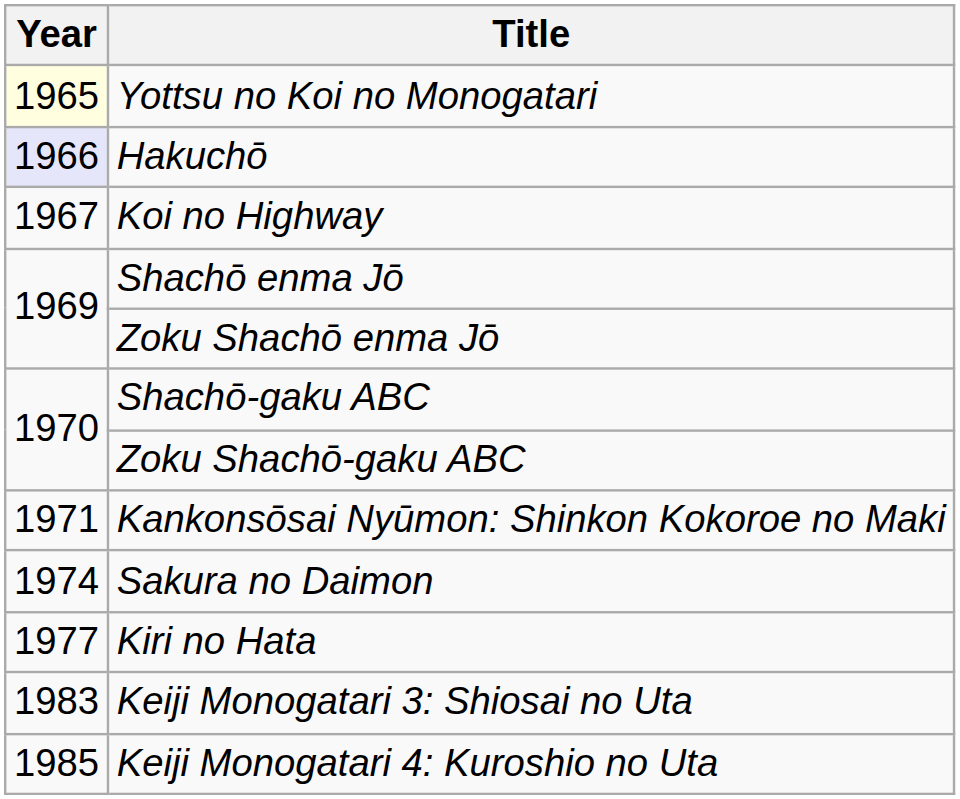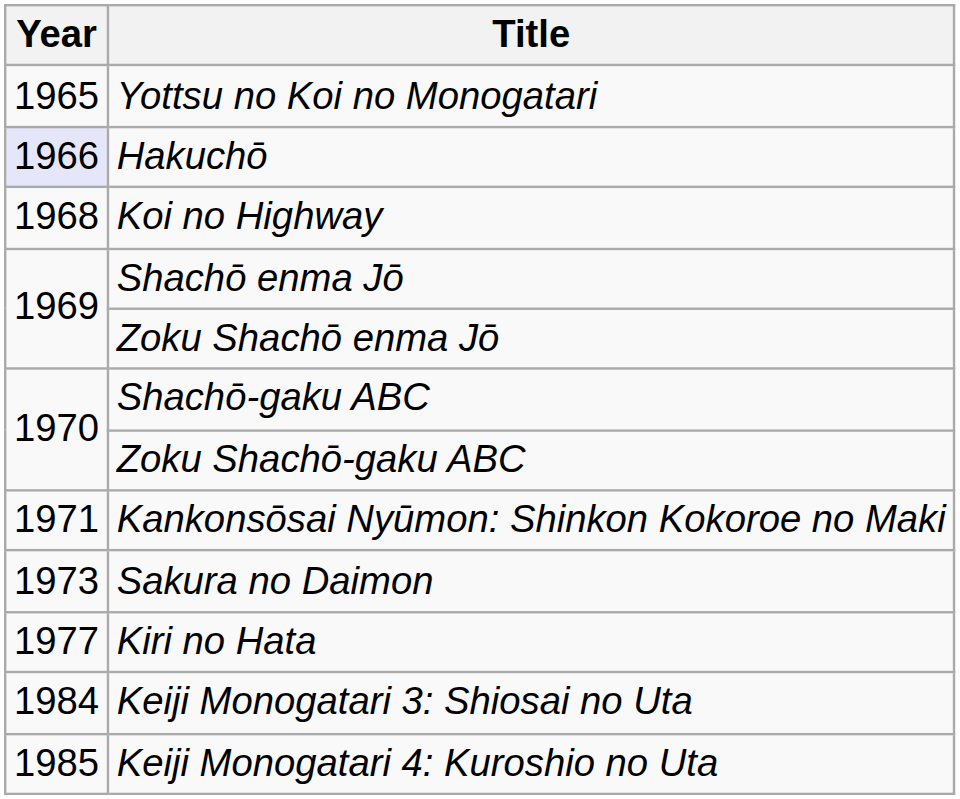 <table class="wikitable">
 <tr>
 <th>Year</th>
 <th>Title</th>
 </tr>
 <tr>
-<td style="background: lightyellow;">1965</td>
+<td>1965</td>
 <td><em>Yottsu no Koi no Monogatari</em></td>
 </tr>
 <tr>
 <td style="background: lavender;">1966</td>
 <td><em>Hakuchō</em></td>
 </tr>
 <tr>
-<td>1967</td>
+<td>1968</td>
 <td><em>Koi no Highway</em></td>
 </tr>
 <tr>
 <td rowspan="2">1969</td>
 <td><em>Shachō enma Jō</em></td>
 </tr>
 <tr>
 <td><em>Zoku Shachō enma Jō</em></td>
 </tr>
 <tr>
 <td rowspan="2">1970</td>
 <td><em>Shachō-gaku ABC</em></td>
 </tr>
 <tr>
 <td><em>Zoku Shachō-gaku ABC</em></td>
 </tr>
 <tr>
 <td>1971</td>
 <td><em>Kankonsōsai Nyūmon: Shinkon Kokoroe no Maki</em></td>
 </tr>
 <tr>
-<td>1974</td>
+<td>1973</td>
 <td><em>Sakura no Daimon</em></td>
 </tr>
 <tr>
 <td>1977</td>
 <td><em>Kiri no Hata</em></td>
 </tr>
 <tr>
-<td>1983</td>
+<td>1984</td>
 <td><em>Keiji Monogatari 3: Shiosai no Uta</em></td>
 </tr>
 <tr>
 <td>1985</td>
 <td><em>Keiji Monogatari 4: Kuroshio no Uta</em></td>
 </tr>
 </table>
